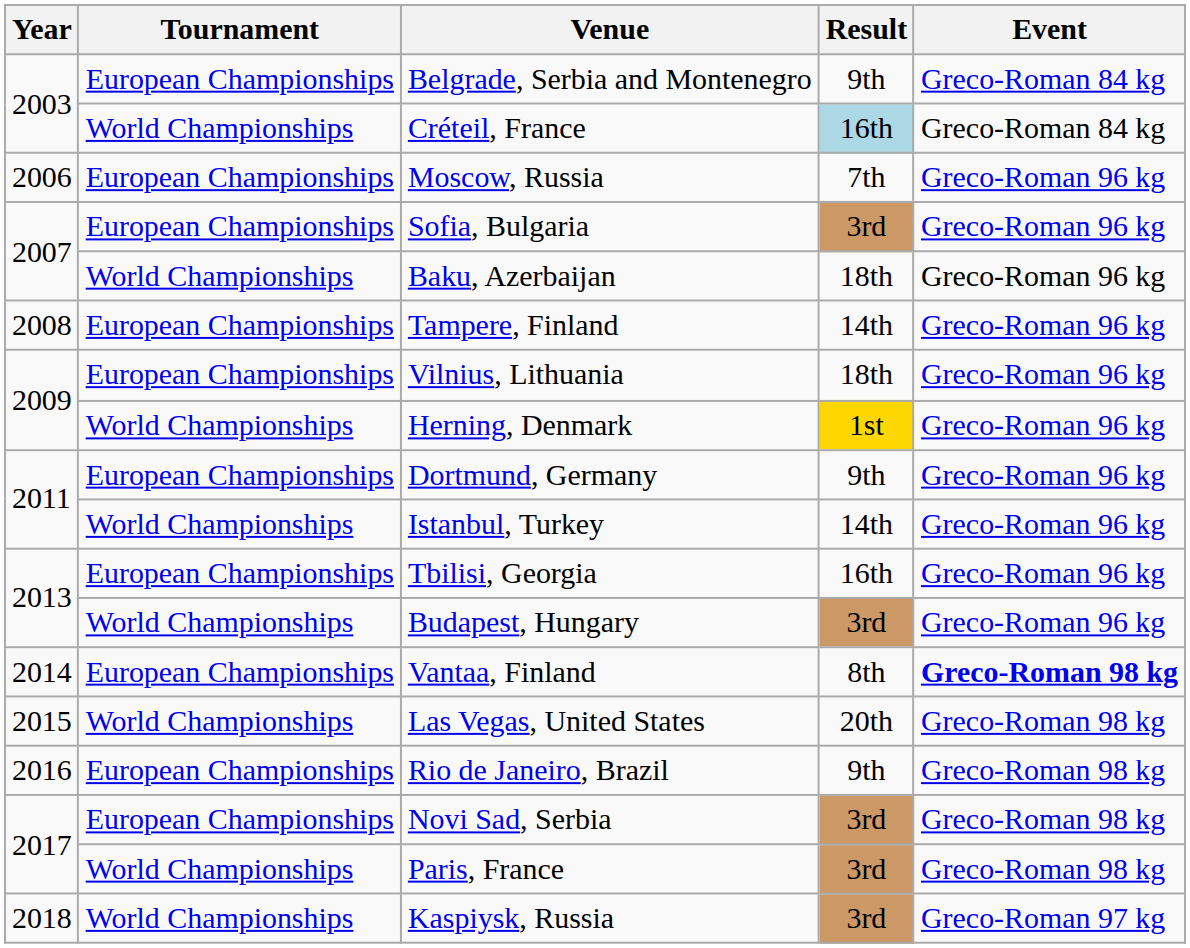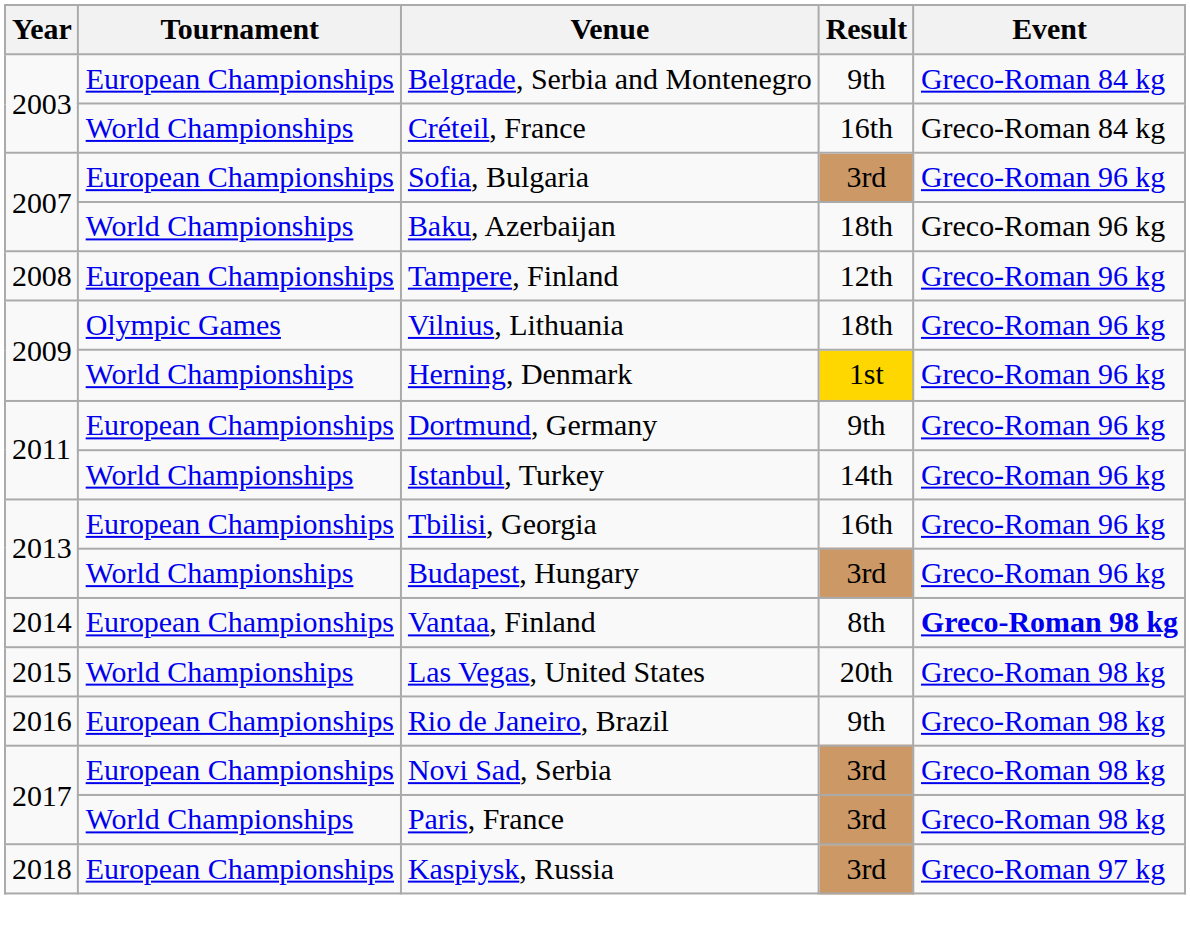 <table class="wikitable" style="font-size:95%;">
 <tr>
 <th>Year</th>
 <th>Tournament</th>
 <th>Venue</th>
 <th>Result</th>
 <th>Event</th>
 </tr>
 <tr>
 <td rowspan=2>2003</td>
 <td><a href='#'>European Championships</a></td>
 <td><a href='#'>Belgrade</a>, Serbia and Montenegro</td>
 <td align="center">9th</td>
 <td><a href='#'>Greco-Roman 84 kg</a></td>
 </tr>
 <tr>
 <td><a href='#'>World Championships</a></td>
 <td><a href='#'>Créteil</a>, France</td>
-<td align="center" style="background: lightblue;">16th</td>
+<td align="center">16th</td>
 <td>Greco-Roman 84 kg</td>
-</tr>
-<tr>
-<td>2006</td>
-<td><a href='#'>European Championships</a></td>
-<td><a href='#'>Moscow</a>, Russia</td>
-<td align="center">7th</td>
-<td><a href='#'>Greco-Roman 96 kg</a></td>
 </tr>
 <tr>
 <td rowspan=2>2007</td>
 <td><a href='#'>European Championships</a></td>
 <td><a href='#'>Sofia</a>, Bulgaria</td>
 <td align="center" bgcolor=cc9966>3rd</td>
 <td><a href='#'>Greco-Roman 96 kg</a></td>
 </tr>
 <tr>
 <td><a href='#'>World Championships</a></td>
 <td><a href='#'>Baku</a>, Azerbaijan</td>
 <td align="center">18th</td>
 <td>Greco-Roman 96 kg</td>
 </tr>
 <tr>
 <td>2008</td>
 <td><a href='#'>European Championships</a></td>
 <td><a href='#'>Tampere</a>, Finland</td>
-<td align="center">14th</td>
+<td align="center">12th</td>
 <td><a href='#'>Greco-Roman 96 kg</a></td>
 </tr>
 <tr>
 <td rowspan=2>2009</td>
-<td><a href='#'>European Championships</a></td>
+<td><a href='#'>Olympic Games</a></td>
 <td><a href='#'>Vilnius</a>, Lithuania</td>
 <td align="center">18th</td>
 <td><a href='#'>Greco-Roman 96 kg</a></td>
 </tr>
 <tr>
 <td><a href='#'>World Championships</a></td>
 <td><a href='#'>Herning</a>, Denmark</td>
 <td align="center" bgcolor=gold>1st</td>
 <td><a href='#'>Greco-Roman 96 kg</a></td>
 </tr>
 <tr>
 <td rowspan=2>2011</td>
 <td><a href='#'>European Championships</a></td>
 <td><a href='#'>Dortmund</a>, Germany</td>
 <td align="center">9th</td>
 <td><a href='#'>Greco-Roman 96 kg</a></td>
 </tr>
 <tr>
 <td><a href='#'>World Championships</a></td>
 <td><a href='#'>Istanbul</a>, Turkey</td>
 <td align="center">14th</td>
 <td><a href='#'>Greco-Roman 96 kg</a></td>
 </tr>
 <tr>
 <td rowspan=2>2013</td>
 <td><a href='#'>European Championships</a></td>
 <td><a href='#'>Tbilisi</a>, Georgia</td>
 <td align="center">16th</td>
 <td><a href='#'>Greco-Roman 96 kg</a></td>
 </tr>
 <tr>
 <td><a href='#'>World Championships</a></td>
 <td><a href='#'>Budapest</a>, Hungary</td>
 <td align="center" bgcolor=cc9966>3rd</td>
 <td><a href='#'>Greco-Roman 96 kg</a></td>
 </tr>
 <tr>
 <td>2014</td>
 <td><a href='#'>European Championships</a></td>
 <td><a href='#'>Vantaa</a>, Finland</td>
 <td align="center">8th</td>
 <td><strong><a href='#'>Greco-Roman 98 kg</a></strong></td>
 </tr>
 <tr>
 <td>2015</td>
 <td><a href='#'>World Championships</a></td>
 <td><a href='#'>Las Vegas</a>, United States</td>
 <td align="center">20th</td>
 <td><a href='#'>Greco-Roman 98 kg</a></td>
 </tr>
 <tr>
 <td>2016</td>
 <td><a href='#'>European Championships</a></td>
 <td><a href='#'>Rio de Janeiro</a>, Brazil</td>
 <td align="center">9th</td>
 <td><a href='#'>Greco-Roman 98 kg</a></td>
 </tr>
 <tr>
 <td rowspan=2>2017</td>
 <td><a href='#'>European Championships</a></td>
 <td><a href='#'>Novi Sad</a>, Serbia</td>
 <td align="center" bgcolor=cc9966>3rd</td>
 <td><a href='#'>Greco-Roman 98 kg</a></td>
 </tr>
 <tr>
 <td><a href='#'>World Championships</a></td>
 <td><a href='#'>Paris</a>, France</td>
 <td align="center" bgcolor=cc9966>3rd</td>
 <td><a href='#'>Greco-Roman 98 kg</a></td>
 </tr>
 <tr>
 <td>2018</td>
-<td><a href='#'>World Championships</a></td>
+<td><a href='#'>European Championships</a></td>
 <td><a href='#'>Kaspiysk</a>, Russia</td>
 <td align="center" bgcolor=cc9966>3rd</td>
 <td><a href='#'>Greco-Roman 97 kg</a></td>
 </tr>
 </table>
